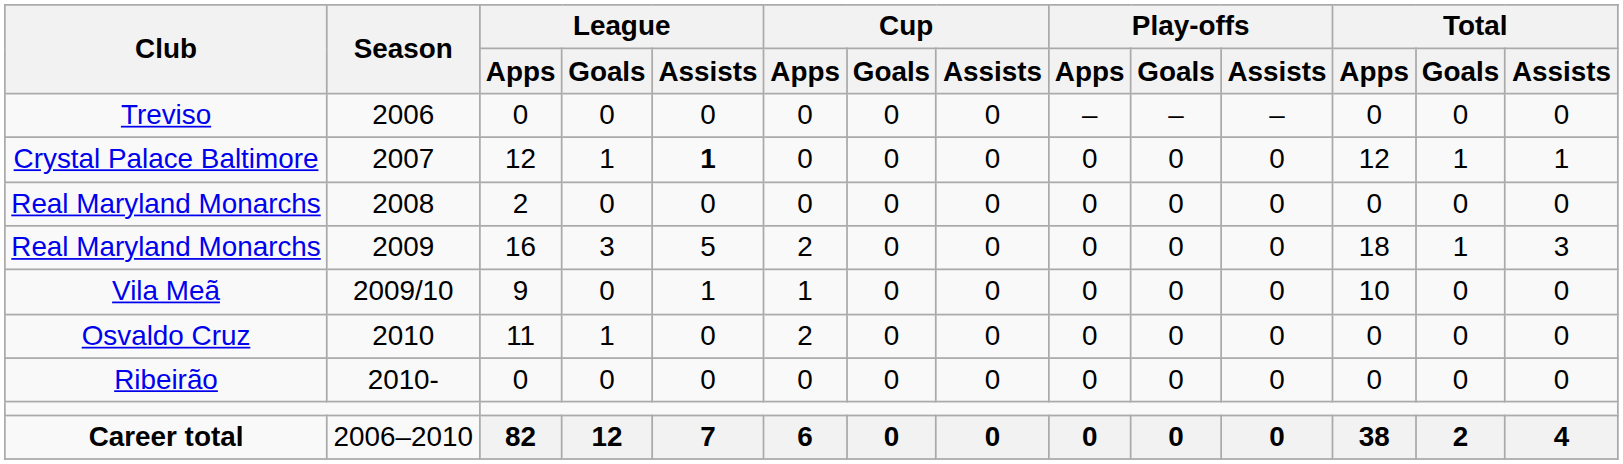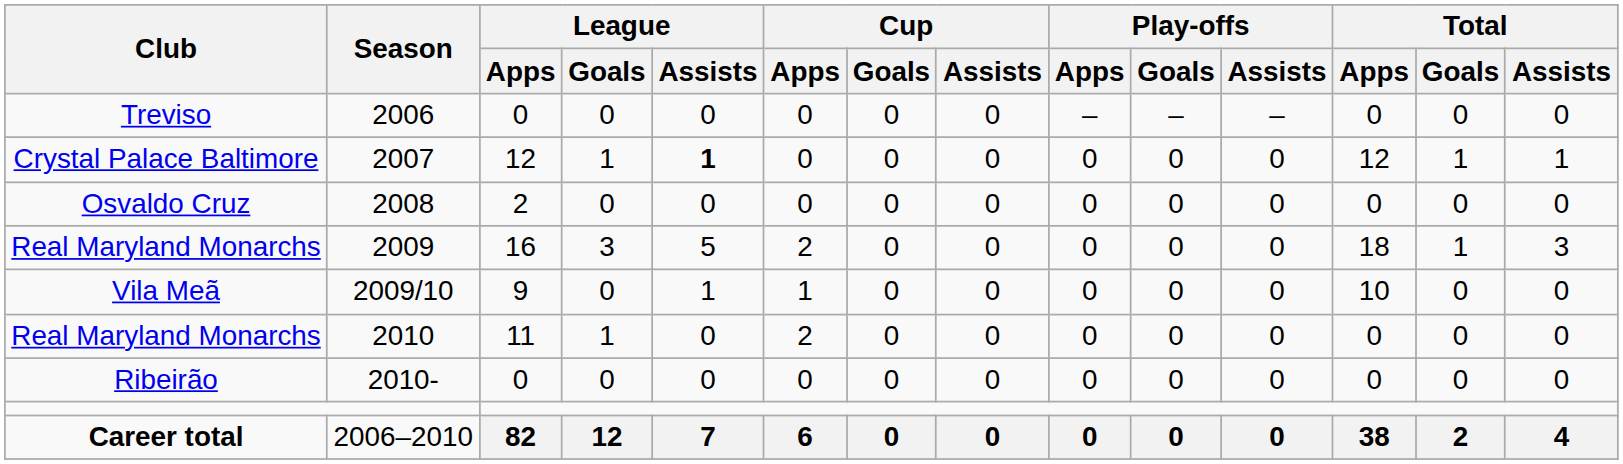 <table class="wikitable" style="text-align: center;">
 <tr>
 <th rowspan="2">Club</th>
 <th rowspan="2">Season</th>
 <th colspan="3">League</th>
 <th colspan="3">Cup</th>
 <th colspan="3">Play-offs</th>
 <th colspan="3">Total</th>
 </tr>
 <tr>
 <th>Apps</th>
 <th>Goals</th>
 <th>Assists</th>
 <th>Apps</th>
 <th>Goals</th>
 <th>Assists</th>
 <th>Apps</th>
 <th>Goals</th>
 <th>Assists</th>
 <th>Apps</th>
 <th>Goals</th>
 <th>Assists</th>
 </tr>
 <tr>
 <td><a href='#'>Treviso</a></td>
 <td>2006</td>
 <td>0</td>
 <td>0</td>
 <td>0</td>
 <td>0</td>
 <td>0</td>
 <td>0</td>
 <td>–</td>
 <td>–</td>
 <td>–</td>
 <td>0</td>
 <td>0</td>
 <td>0</td>
 </tr>
 <tr>
 <td><a href='#'>Crystal Palace Baltimore</a></td>
 <td>2007</td>
 <td>12</td>
 <td>1</td>
 <td><strong>1</strong></td>
 <td>0</td>
 <td>0</td>
 <td>0</td>
 <td>0</td>
 <td>0</td>
 <td>0</td>
 <td>12</td>
 <td>1</td>
 <td>1</td>
 </tr>
 <tr>
-<td><a href='#'>Real Maryland Monarchs</a></td>
+<td><a href='#'>Osvaldo Cruz</a></td>
 <td>2008</td>
 <td>2</td>
 <td>0</td>
 <td>0</td>
 <td>0</td>
 <td>0</td>
 <td>0</td>
 <td>0</td>
 <td>0</td>
 <td>0</td>
 <td>0</td>
 <td>0</td>
 <td>0</td>
 </tr>
 <tr>
 <td><a href='#'>Real Maryland Monarchs</a></td>
 <td>2009</td>
 <td>16</td>
 <td>3</td>
 <td>5</td>
 <td>2</td>
 <td>0</td>
 <td>0</td>
 <td>0</td>
 <td>0</td>
 <td>0</td>
 <td>18</td>
 <td>1</td>
 <td>3</td>
 </tr>
 <tr>
 <td><a href='#'>Vila Meã</a></td>
 <td>2009/10</td>
 <td>9</td>
 <td>0</td>
 <td>1</td>
 <td>1</td>
 <td>0</td>
 <td>0</td>
 <td>0</td>
 <td>0</td>
 <td>0</td>
 <td>10</td>
 <td>0</td>
 <td>0</td>
 </tr>
 <tr>
-<td><a href='#'>Osvaldo Cruz</a></td>
+<td><a href='#'>Real Maryland Monarchs</a></td>
 <td>2010</td>
 <td>11</td>
 <td>1</td>
 <td>0</td>
 <td>2</td>
 <td>0</td>
 <td>0</td>
 <td>0</td>
 <td>0</td>
 <td>0</td>
 <td>0</td>
 <td>0</td>
 <td>0</td>
 </tr>
 <tr>
 <td><a href='#'>Ribeirão</a></td>
 <td>2010-</td>
 <td>0</td>
 <td>0</td>
 <td>0</td>
 <td>0</td>
 <td>0</td>
 <td>0</td>
 <td>0</td>
 <td>0</td>
 <td>0</td>
 <td>0</td>
 <td>0</td>
 <td>0</td>
 </tr>
 <tr>
 <td colspan="2"></td>
 </tr>
 <tr>
 <td><strong>Career total</strong></td>
 <td>2006–2010</td>
 <th>82</th>
 <th>12</th>
 <th>7</th>
 <th>6</th>
 <th>0</th>
 <th>0</th>
 <th>0</th>
 <th>0</th>
 <th>0</th>
 <th>38</th>
 <th>2</th>
 <th>4</th>
 </tr>
 </table>
